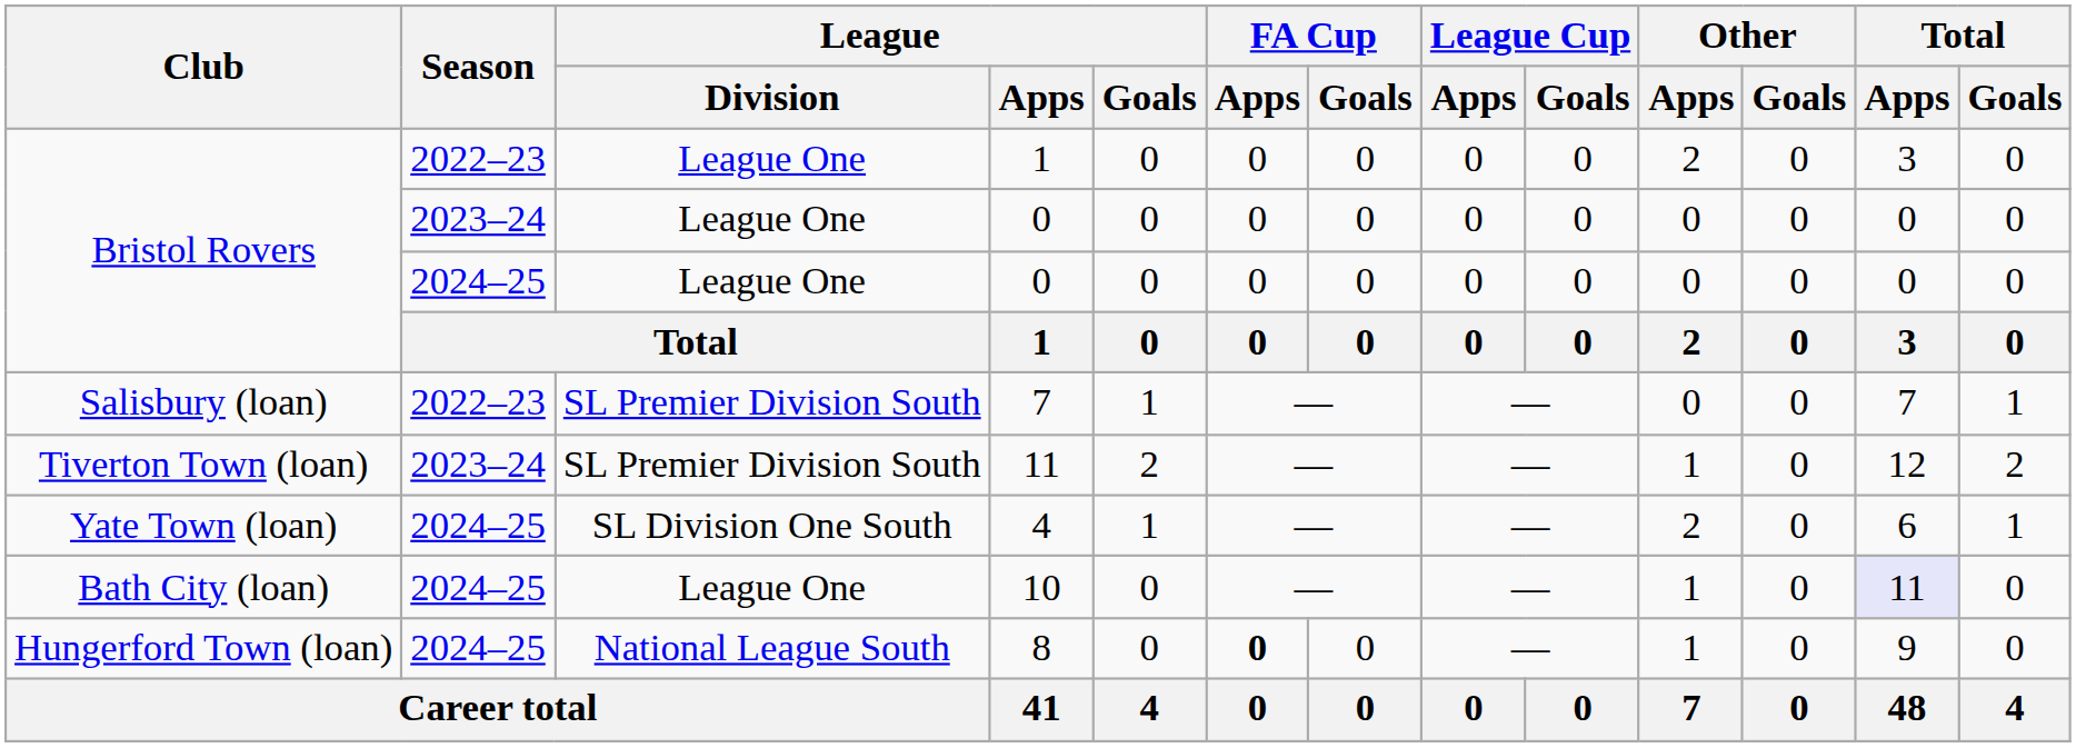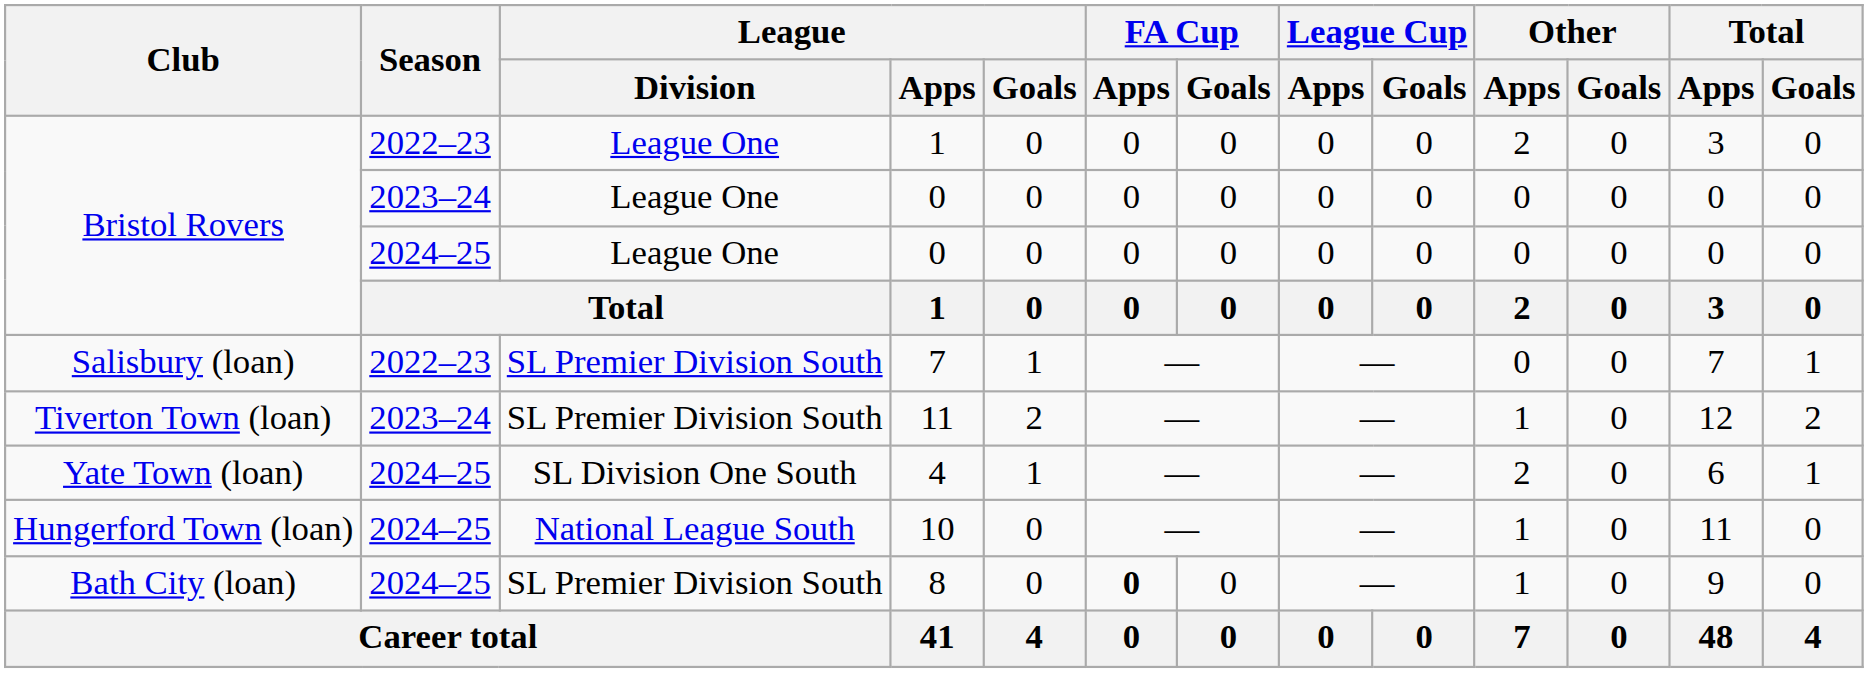 <table class="wikitable" style="text-align: center">
 <tr>
 <th rowspan="2">Club</th>
 <th rowspan="2">Season</th>
 <th colspan="3">League</th>
 <th colspan="2"><a href='#'>FA Cup</a></th>
 <th colspan="2"><a href='#'>League Cup</a></th>
 <th colspan="2">Other</th>
 <th colspan="2">Total</th>
 </tr>
 <tr>
 <th>Division</th>
 <th>Apps</th>
 <th>Goals</th>
 <th>Apps</th>
 <th>Goals</th>
 <th>Apps</th>
 <th>Goals</th>
 <th>Apps</th>
 <th>Goals</th>
 <th>Apps</th>
 <th>Goals</th>
 </tr>
 <tr>
 <td rowspan="4"><a href='#'>Bristol Rovers</a></td>
 <td><a href='#'>2022–23</a></td>
 <td><a href='#'>League One</a></td>
 <td>1</td>
 <td>0</td>
 <td>0</td>
 <td>0</td>
 <td>0</td>
 <td>0</td>
 <td>2</td>
 <td>0</td>
 <td>3</td>
 <td>0</td>
 </tr>
 <tr>
 <td><a href='#'>2023–24</a></td>
 <td>League One</td>
 <td>0</td>
 <td>0</td>
 <td>0</td>
 <td>0</td>
 <td>0</td>
 <td>0</td>
 <td>0</td>
 <td>0</td>
 <td>0</td>
 <td>0</td>
 </tr>
 <tr>
 <td><a href='#'>2024–25</a></td>
 <td>League One</td>
 <td>0</td>
 <td>0</td>
 <td>0</td>
 <td>0</td>
 <td>0</td>
 <td>0</td>
 <td>0</td>
 <td>0</td>
 <td>0</td>
 <td>0</td>
 </tr>
 <tr>
 <th colspan="2">Total</th>
 <th>1</th>
 <th>0</th>
 <th>0</th>
 <th>0</th>
 <th>0</th>
 <th>0</th>
 <th>2</th>
 <th>0</th>
 <th>3</th>
 <th>0</th>
 </tr>
 <tr>
 <td><a href='#'>Salisbury</a> (loan)</td>
 <td><a href='#'>2022–23</a></td>
 <td><a href='#'>SL Premier Division South</a></td>
 <td>7</td>
 <td>1</td>
 <td colspan="2">—</td>
 <td colspan="2">—</td>
 <td>0</td>
 <td>0</td>
 <td>7</td>
 <td>1</td>
 </tr>
 <tr>
 <td><a href='#'>Tiverton Town</a> (loan)</td>
 <td><a href='#'>2023–24</a></td>
 <td>SL Premier Division South</td>
 <td>11</td>
 <td>2</td>
 <td colspan="2">—</td>
 <td colspan="2">—</td>
 <td>1</td>
 <td>0</td>
 <td>12</td>
 <td>2</td>
 </tr>
 <tr>
 <td><a href='#'>Yate Town</a> (loan)</td>
 <td><a href='#'>2024–25</a></td>
 <td>SL Division One South</td>
 <td>4</td>
 <td>1</td>
 <td colspan="2">—</td>
 <td colspan="2">—</td>
 <td>2</td>
 <td>0</td>
 <td>6</td>
 <td>1</td>
 </tr>
 <tr>
-<td><a href='#'>Bath City</a> (loan)</td>
+<td><a href='#'>Hungerford Town</a> (loan)</td>
 <td><a href='#'>2024–25</a></td>
-<td>League One</td>
+<td><a href='#'>National League South</a></td>
 <td>10</td>
 <td>0</td>
 <td colspan="2">—</td>
 <td colspan="2">—</td>
 <td>1</td>
 <td>0</td>
-<td style="background: lavender;">11</td>
+<td>11</td>
 <td>0</td>
 </tr>
 <tr>
-<td><a href='#'>Hungerford Town</a> (loan)</td>
+<td><a href='#'>Bath City</a> (loan)</td>
 <td><a href='#'>2024–25</a></td>
-<td><a href='#'>National League South</a></td>
+<td>SL Premier Division South</td>
 <td>8</td>
 <td>0</td>
 <td><strong>0</strong></td>
 <td>0</td>
 <td colspan="2">—</td>
 <td>1</td>
 <td>0</td>
 <td>9</td>
 <td>0</td>
 </tr>
 <tr>
 <th colspan="3">Career total</th>
 <th>41</th>
 <th>4</th>
 <th>0</th>
 <th>0</th>
 <th>0</th>
 <th>0</th>
 <th>7</th>
 <th>0</th>
 <th>48</th>
 <th>4</th>
 </tr>
 </table>
